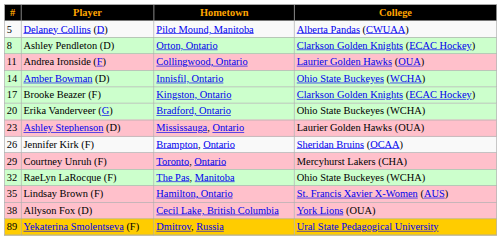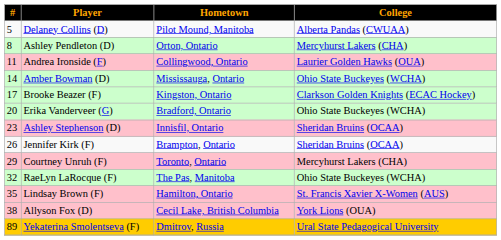 <table class="wikitable" width="60%">
 <tr align="center" style="background:black;color:orange;">
 <td><strong>#</strong></td>
 <td><strong>Player</strong></td>
 <td><strong>Hometown</strong></td>
 <td><strong>College</strong></td>
 </tr>
 <tr>
 <td>5</td>
 <td><a href='#'>Delaney Collins</a> (<a href='#'>D</a>)</td>
 <td> <a href='#'>Pilot Mound, Manitoba</a></td>
 <td><a href='#'>Alberta Pandas</a> (<a href='#'>CWUAA</a>)</td>
 </tr>
 <tr bgcolor="CCFFCC">
 <td>8</td>
 <td>Ashley Pendleton (D)</td>
 <td> <a href='#'>Orton, Ontario</a></td>
-<td><a href='#'>Clarkson Golden Knights</a> (<a href='#'>ECAC Hockey</a>)</td>
+<td><a href='#'>Mercyhurst Lakers</a> (<a href='#'>CHA</a>)</td>
 </tr>
 <tr bgcolor="pink">
 <td>11</td>
 <td>Andrea Ironside (<a href='#'>F</a>)</td>
 <td> <a href='#'>Collingwood, Ontario</a></td>
 <td><a href='#'>Laurier Golden Hawks</a> (<a href='#'>OUA</a>)</td>
 </tr>
 <tr bgcolor="CCFFCC">
 <td>14</td>
 <td><a href='#'>Amber Bowman</a> (D)</td>
-<td> <a href='#'>Innisfil, Ontario</a></td>
+<td> <a href='#'>Mississauga</a>, <a href='#'>Ontario</a></td>
 <td><a href='#'>Ohio State Buckeyes</a> (<a href='#'>WCHA</a>)</td>
 </tr>
 <tr bgcolor="CCFFCC">
 <td>17</td>
 <td>Brooke Beazer (F)</td>
 <td> <a href='#'>Kingston, Ontario</a></td>
 <td><a href='#'>Clarkson Golden Knights</a> (<a href='#'>ECAC Hockey</a>)</td>
 </tr>
 <tr bgcolor="CCFFCC">
 <td>20</td>
 <td>Erika Vanderveer (<a href='#'>G</a>)</td>
 <td> <a href='#'>Bradford, Ontario</a></td>
 <td>Ohio State Buckeyes (WCHA)</td>
 </tr>
 <tr bgcolor="pink">
 <td>23</td>
 <td><a href='#'>Ashley Stephenson</a> (D)</td>
-<td> <a href='#'>Mississauga</a>, <a href='#'>Ontario</a></td>
-<td>Laurier Golden Hawks (OUA)</td>
+<td> <a href='#'>Innisfil, Ontario</a></td>
+<td><a href='#'>Sheridan Bruins</a> (<a href='#'>OCAA</a>)</td>
 </tr>
 <tr bgcolor="">
 <td>26</td>
 <td>Jennifer Kirk (F)</td>
 <td> <a href='#'>Brampton</a>, <a href='#'>Ontario</a></td>
 <td><a href='#'>Sheridan Bruins</a> (<a href='#'>OCAA</a>)</td>
 </tr>
 <tr bgcolor="pink">
 <td>29</td>
 <td>Courtney Unruh (F)</td>
 <td> <a href='#'>Toronto</a>, <a href='#'>Ontario</a></td>
 <td>Mercyhurst Lakers (CHA)</td>
 </tr>
 <tr bgcolor="CCFFCC">
 <td>32</td>
 <td>RaeLyn LaRocque (F)</td>
 <td> <a href='#'>The Pas</a>, <a href='#'>Manitoba</a></td>
 <td>Ohio State Buckeyes (WCHA)</td>
 </tr>
 <tr bgcolor="pink">
 <td>35</td>
 <td>Lindsay Brown (F)</td>
 <td> <a href='#'>Hamilton, Ontario</a></td>
 <td><a href='#'>St. Francis Xavier X-Women</a> (<a href='#'>AUS</a>)</td>
 </tr>
 <tr bgcolor="pink">
 <td>38</td>
 <td>Allyson Fox (D)</td>
 <td> <a href='#'>Cecil Lake, British Columbia</a></td>
 <td><a href='#'>York Lions</a> (OUA)</td>
 </tr>
 <tr bgcolor="FFCC00">
 <td>89</td>
 <td><a href='#'>Yekaterina Smolentseva</a> (F)</td>
 <td> <a href='#'>Dmitrov</a>, <a href='#'>Russia</a></td>
 <td><a href='#'>Ural State Pedagogical University</a></td>
 </tr>
 <tr>
 </tr>
 </table>
